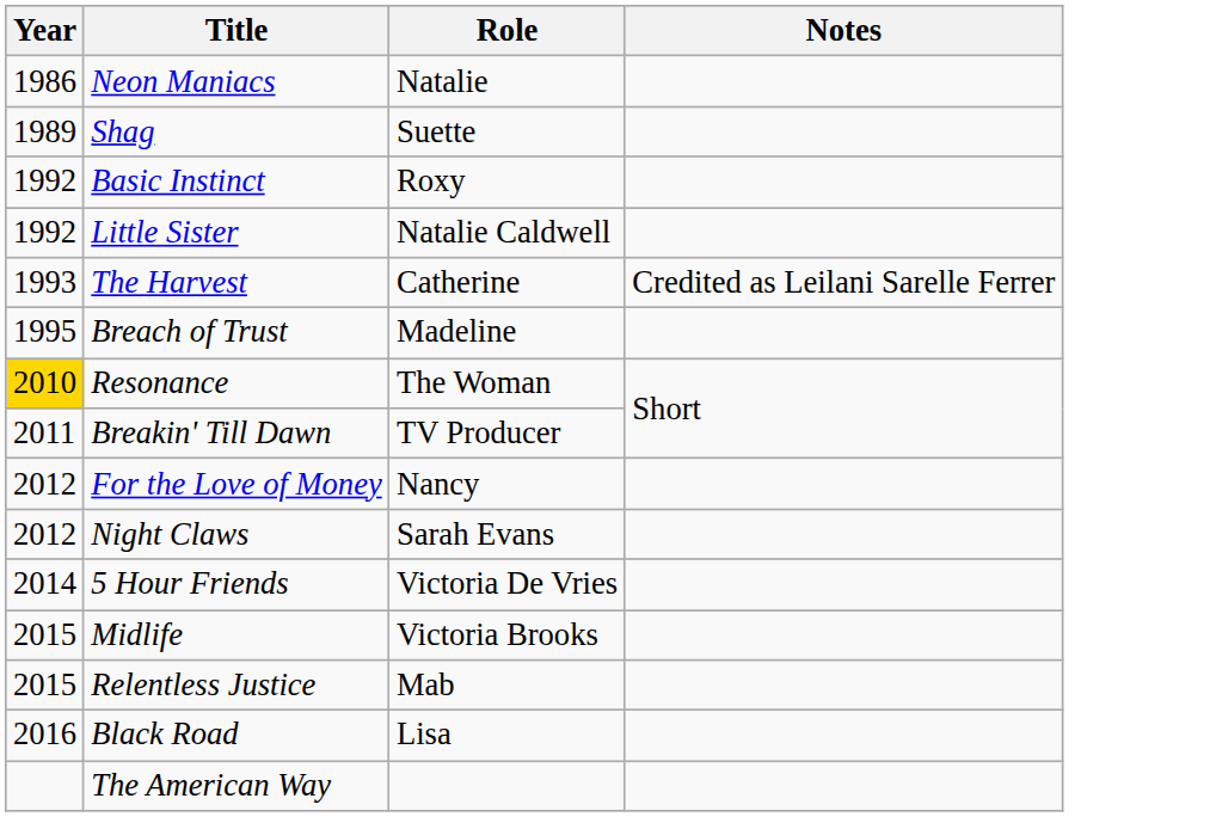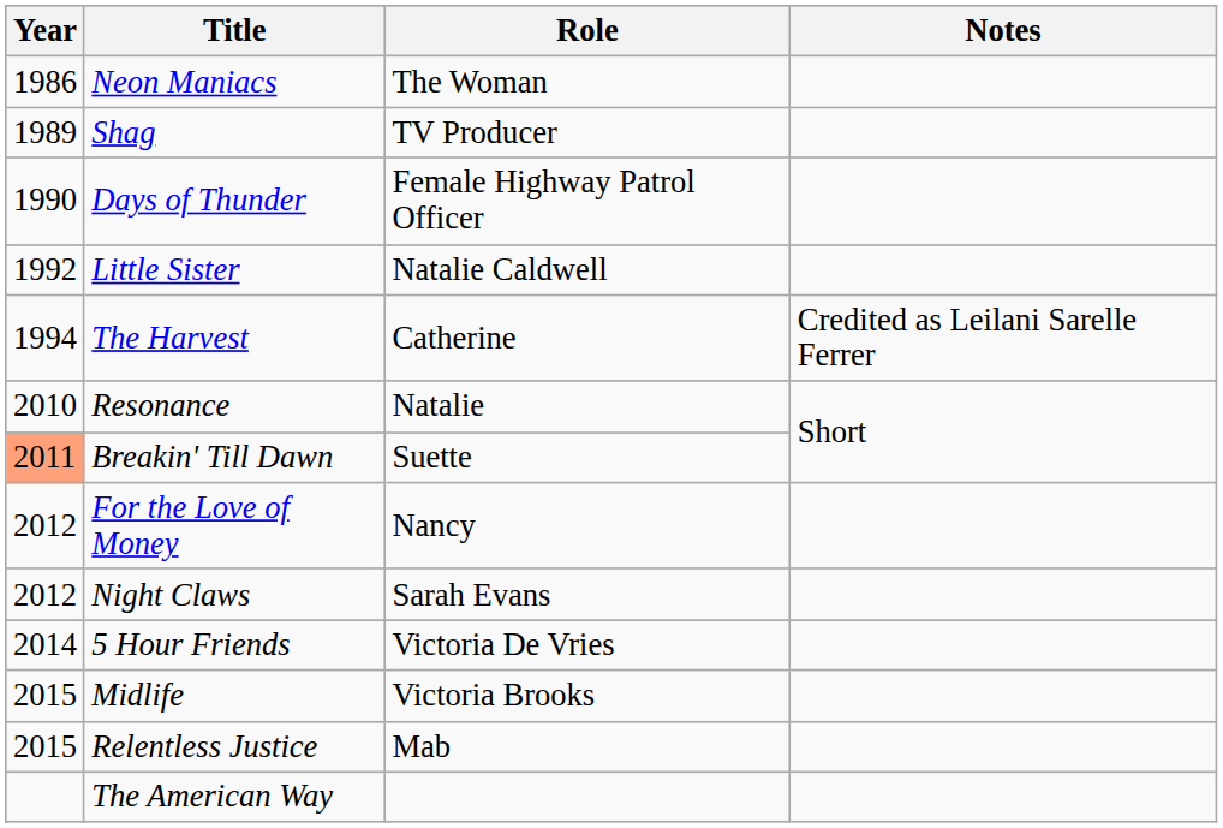 <table class="wikitable sortable">
 <tr>
 <th>Year</th>
 <th>Title</th>
 <th>Role</th>
 <th class="unsortable">Notes</th>
 </tr>
 <tr>
 <td>1986</td>
 <td><em><a href='#'>Neon Maniacs</a></em></td>
-<td>Natalie</td>
+<td>The Woman</td>
 <td></td>
 </tr>
 <tr>
 <td>1989</td>
 <td><em><a href='#'>Shag</a></em></td>
-<td>Suette</td>
+<td>TV Producer</td>
 <td></td>
 </tr>
 <tr>
-<td>1992</td>
-<td><em><a href='#'>Basic Instinct</a></em></td>
-<td>Roxy</td>
+<td>1990</td>
+<td><em><a href='#'>Days of Thunder</a></em></td>
+<td>Female Highway Patrol Officer</td>
 <td></td>
 </tr>
 <tr>
 <td>1992</td>
 <td><em><a href='#'>Little Sister</a></em></td>
 <td>Natalie Caldwell</td>
 <td></td>
 </tr>
 <tr>
-<td>1993</td>
+<td>1994</td>
 <td><em><a href='#'>The Harvest</a></em></td>
 <td>Catherine</td>
 <td>Credited as Leilani Sarelle Ferrer</td>
 </tr>
 <tr>
-<td>1995</td>
-<td><em>Breach of Trust</em></td>
-<td>Madeline</td>
-<td></td>
-</tr>
-<tr>
-<td style="background: gold;">2010</td>
+<td>2010</td>
 <td><em>Resonance</em></td>
-<td>The Woman</td>
+<td>Natalie</td>
 <td rowspan="2">Short</td>
 </tr>
 <tr>
-<td>2011</td>
+<td style="background: lightsalmon;">2011</td>
 <td><em>Breakin' Till Dawn</em></td>
-<td>TV Producer</td>
+<td>Suette</td>
 </tr>
 <tr>
 <td>2012</td>
 <td><em><a href='#'>For the Love of Money</a></em></td>
 <td>Nancy</td>
 <td></td>
 </tr>
 <tr>
 <td>2012</td>
 <td><em>Night Claws</em></td>
 <td>Sarah Evans</td>
 <td></td>
 </tr>
 <tr>
 <td>2014</td>
 <td><em>5 Hour Friends</em></td>
 <td>Victoria De Vries</td>
 <td></td>
 </tr>
 <tr>
 <td>2015</td>
 <td><em>Midlife</em></td>
 <td>Victoria Brooks</td>
 <td></td>
 </tr>
 <tr>
 <td>2015</td>
 <td><em>Relentless Justice</em></td>
 <td>Mab</td>
 <td></td>
 </tr>
 <tr>
-<td>2016</td>
-<td><em>Black Road</em></td>
-<td>Lisa</td>
-<td></td>
-</tr>
-<tr>
 <td></td>
 <td><em>The American Way</em></td>
 <td></td>
 <td></td>
 </tr>
 </table>
